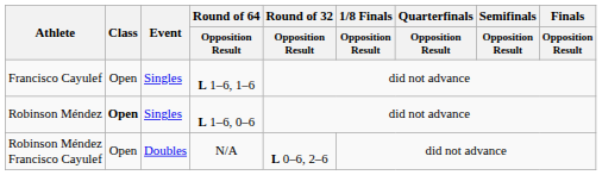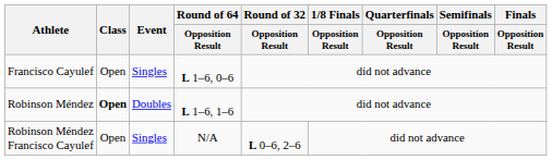 <table class=wikitable style="font-size:90%">
 <tr>
 <th rowspan="2">Athlete</th>
 <th rowspan="2">Class</th>
 <th rowspan="2">Event</th>
 <th>Round of 64</th>
 <th>Round of 32</th>
 <th>1/8 Finals</th>
 <th>Quarterfinals</th>
 <th>Semifinals</th>
 <th>Finals</th>
 </tr>
 <tr>
 <th style="line-height:1em"><small>Opposition<br>Result</small></th>
 <th style="line-height:1em"><small>Opposition<br>Result</small></th>
 <th style="line-height:1em"><small>Opposition<br>Result</small></th>
 <th style="line-height:1em"><small>Opposition<br>Result</small></th>
 <th style="line-height:1em"><small>Opposition<br>Result</small></th>
 <th style="line-height:1em"><small>Opposition<br>Result</small></th>
 </tr>
 <tr>
 <td>Francisco Cayulef</td>
 <td align="center">Open</td>
 <td><a href='#'>Singles</a></td>
-<td align="center"><br><strong>L</strong> 1–6, 1–6</td>
+<td align="center"><br><strong>L</strong> 1–6, 0–6</td>
 <td align="center" colspan="6">did not advance</td>
 </tr>
 <tr>
 <td>Robinson Méndez</td>
 <td align="center"><strong>Open</strong></td>
-<td><a href='#'>Singles</a></td>
-<td align="center"><br><strong>L</strong> 1–6, 0–6</td>
+<td><a href='#'>Doubles</a></td>
+<td align="center"><br><strong>L</strong> 1–6, 1–6</td>
 <td align="center" colspan="6">did not advance</td>
 </tr>
 <tr>
 <td>Robinson Méndez<br>Francisco Cayulef</td>
 <td align="center">Open</td>
-<td><a href='#'>Doubles</a></td>
+<td><a href='#'>Singles</a></td>
 <td align="center">N/A</td>
 <td align="center"><br><strong>L</strong> 0–6, 2–6</td>
 <td align="center" colspan="5">did not advance</td>
 </tr>
 </table>
